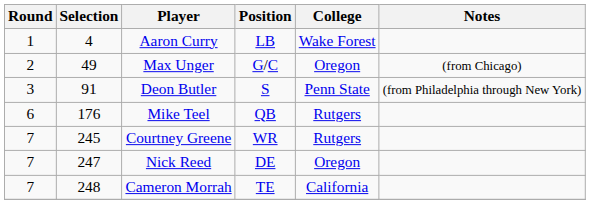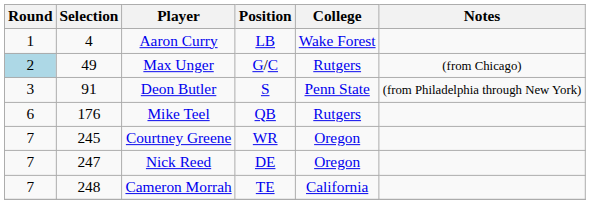 <table class="wikitable" style="text-align:center">
 <tr>
 <th>Round</th>
 <th>Selection</th>
 <th>Player</th>
 <th>Position</th>
 <th>College</th>
 <th>Notes</th>
 </tr>
 <tr>
 <td>1</td>
 <td>4</td>
 <td><a href='#'>Aaron Curry</a></td>
 <td><a href='#'>LB</a></td>
 <td><a href='#'>Wake Forest</a></td>
 <td></td>
 </tr>
 <tr>
-<td>2</td>
+<td style="background: lightblue;">2</td>
 <td>49</td>
 <td><a href='#'>Max Unger</a></td>
 <td><a href='#'>G</a>/<a href='#'>C</a></td>
-<td><a href='#'>Oregon</a></td>
+<td><a href='#'>Rutgers</a></td>
 <td><small>(from Chicago)</small></td>
 </tr>
 <tr>
 <td>3</td>
 <td>91</td>
 <td><a href='#'>Deon Butler</a></td>
 <td><a href='#'>S</a></td>
 <td><a href='#'>Penn State</a></td>
 <td><small>(from Philadelphia through New York)</small></td>
 </tr>
 <tr>
 <td>6</td>
 <td>176</td>
 <td><a href='#'>Mike Teel</a></td>
 <td><a href='#'>QB</a></td>
 <td><a href='#'>Rutgers</a></td>
 <td></td>
 </tr>
 <tr>
 <td>7</td>
 <td>245</td>
 <td><a href='#'>Courtney Greene</a></td>
 <td><a href='#'>WR</a></td>
-<td><a href='#'>Rutgers</a></td>
+<td><a href='#'>Oregon</a></td>
 <td></td>
 </tr>
 <tr>
 <td>7</td>
 <td>247</td>
 <td><a href='#'>Nick Reed</a></td>
 <td><a href='#'>DE</a></td>
 <td><a href='#'>Oregon</a></td>
 <td></td>
 </tr>
 <tr>
 <td>7</td>
 <td>248</td>
 <td><a href='#'>Cameron Morrah</a></td>
 <td><a href='#'>TE</a></td>
 <td><a href='#'>California</a></td>
 <td></td>
 </tr>
 <tr>
 </tr>
 </table>
